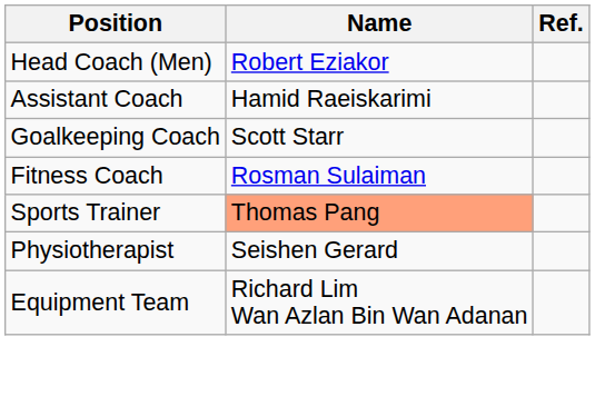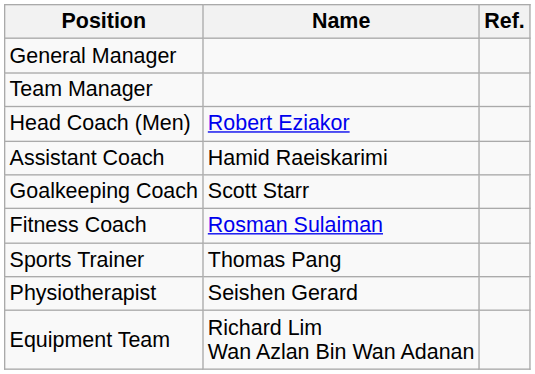 <table class="wikitable">
 <tr>
 <th>Position</th>
 <th>Name</th>
 <th>Ref.</th>
+</tr>
+<tr>
+<td>General Manager</td>
+<td></td>
+<td></td>
+</tr>
+<tr>
+<td>Team Manager</td>
+<td></td>
+<td></td>
 </tr>
 <tr>
 <td>Head Coach (Men)</td>
 <td> <a href='#'>Robert Eziakor</a></td>
 <td></td>
 </tr>
 <tr>
 <td>Assistant Coach</td>
 <td> Hamid Raeiskarimi</td>
 <td></td>
 </tr>
 <tr>
 <td>Goalkeeping Coach</td>
 <td> Scott Starr</td>
 <td></td>
 </tr>
 <tr>
 <td>Fitness Coach</td>
 <td> <a href='#'>Rosman Sulaiman</a></td>
 <td></td>
 </tr>
 <tr>
 <td>Sports Trainer</td>
-<td style="background: lightsalmon;"> Thomas Pang</td>
+<td> Thomas Pang</td>
 <td></td>
 </tr>
 <tr>
 <td>Physiotherapist</td>
 <td> Seishen Gerard</td>
 <td></td>
 </tr>
 <tr>
 <td>Equipment Team</td>
 <td> Richard Lim <br>  Wan Azlan Bin Wan Adanan</td>
 <td></td>
 </tr>
 </table>
